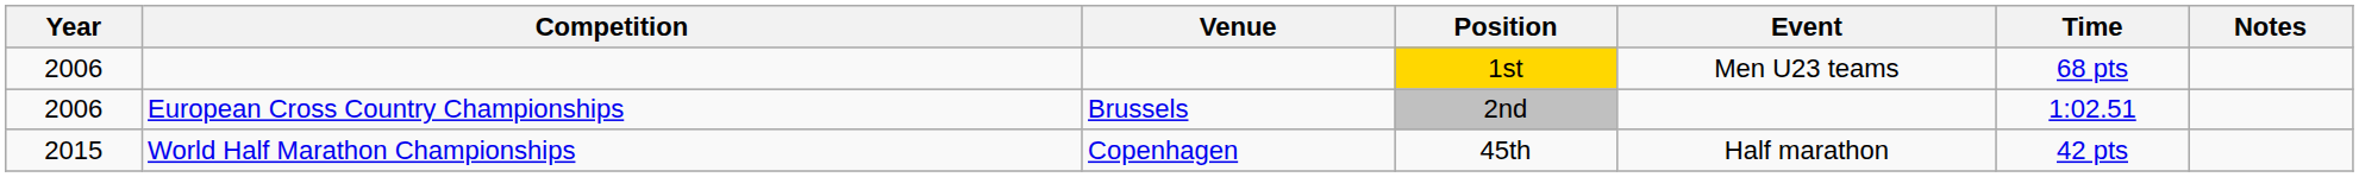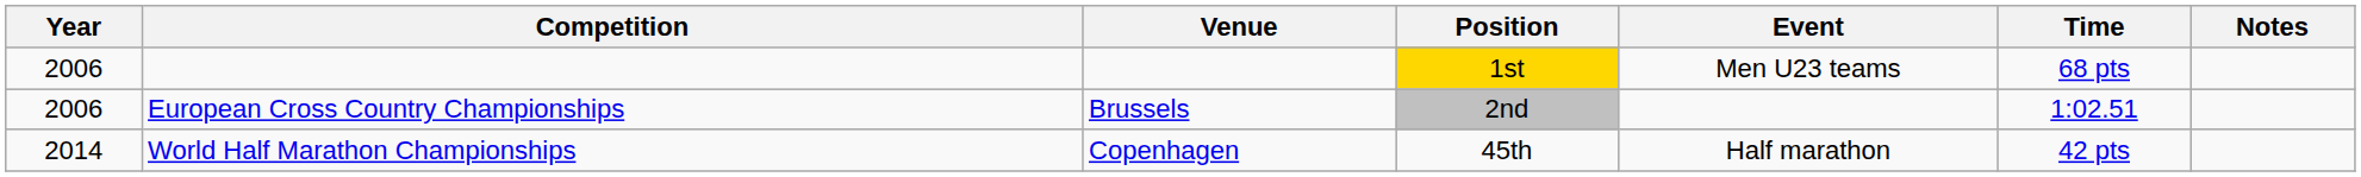 <table class="wikitable" width=65% style="font-size:90%; text-align:center;">
 <tr>
 <th>Year</th>
 <th>Competition</th>
 <th>Venue</th>
 <th>Position</th>
 <th>Event</th>
 <th>Time</th>
 <th>Notes</th>
 </tr>
 <tr>
 <td>2006</td>
 <td align=left></td>
 <td align=left></td>
 <td bgcolor=gold>1st</td>
 <td>Men U23 teams</td>
 <td><a href='#'>68 pts</a></td>
 <td></td>
 </tr>
 <tr>
 <td>2006</td>
 <td align=left><a href='#'>European Cross Country Championships</a></td>
 <td align=left> <a href='#'>Brussels</a></td>
 <td bgcolor=silver>2nd</td>
 <td></td>
 <td><a href='#'>1:02.51</a></td>
 <td></td>
 </tr>
 <tr>
-<td>2015</td>
+<td>2014</td>
 <td align=left><a href='#'>World Half Marathon Championships</a></td>
 <td align=left> <a href='#'>Copenhagen</a></td>
 <td>45th</td>
 <td>Half marathon</td>
 <td><a href='#'>42 pts</a></td>
 <td></td>
 </tr>
 </table>
